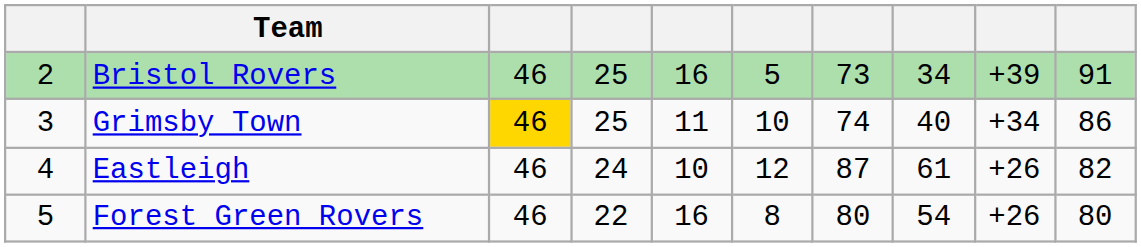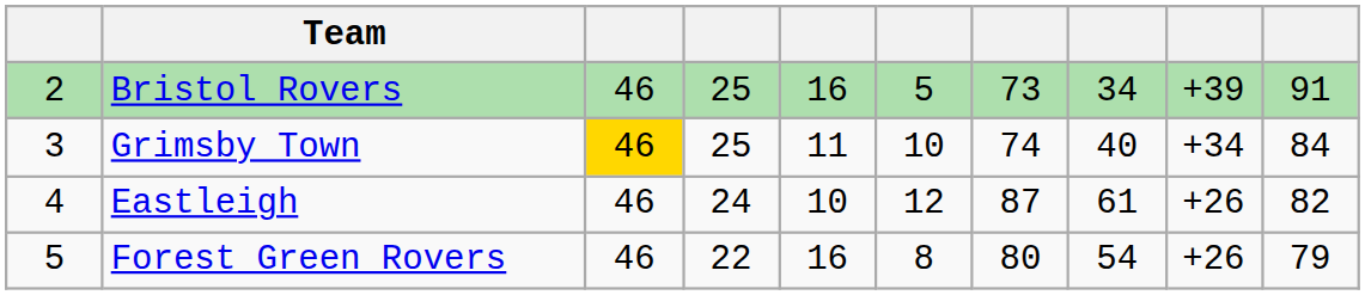 <table class="wikitable" style="text-align:center">
 <tr>
 <th width="30"></th>
 <th width="175">Team</th>
 <th width="30"></th>
 <th width="30"></th>
 <th width="30"></th>
 <th width="30"></th>
 <th width="30"></th>
 <th width="30"></th>
 <th width="30"></th>
 <th width="30"></th>
 </tr>
 <tr style="background:#addfad;">
 <td>2</td>
 <td align=left><a href='#'>Bristol Rovers</a></td>
 <td>46</td>
 <td>25</td>
 <td>16</td>
 <td>5</td>
 <td>73</td>
 <td>34</td>
 <td>+39</td>
 <td>91</td>
 </tr>
 <tr>
 <td>3</td>
 <td align=left><a href='#'>Grimsby Town</a></td>
 <td style="background: gold;">46</td>
 <td>25</td>
 <td>11</td>
 <td>10</td>
 <td>74</td>
 <td>40</td>
 <td>+34</td>
-<td>86</td>
+<td>84</td>
 </tr>
 <tr>
 <td>4</td>
 <td align=left><a href='#'>Eastleigh</a></td>
 <td>46</td>
 <td>24</td>
 <td>10</td>
 <td>12</td>
 <td>87</td>
 <td>61</td>
 <td>+26</td>
 <td>82</td>
 </tr>
 <tr>
 <td>5</td>
 <td align=left><a href='#'>Forest Green Rovers</a></td>
 <td>46</td>
 <td>22</td>
 <td>16</td>
 <td>8</td>
 <td>80</td>
 <td>54</td>
 <td>+26</td>
-<td>80</td>
+<td>79</td>
 </tr>
 </table>
